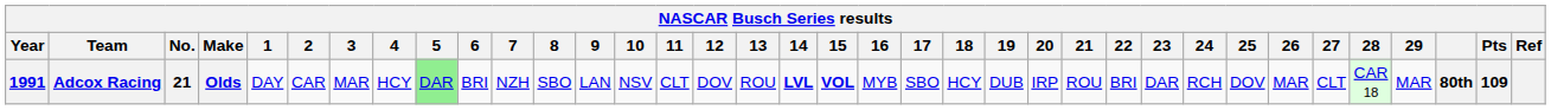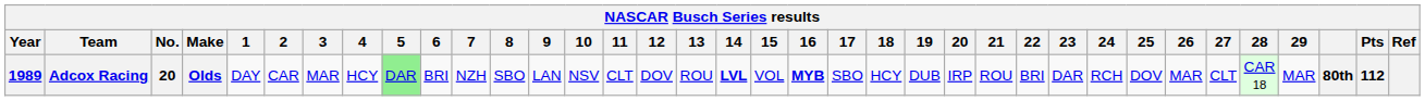 <table class="wikitable" style="text-align:center; font-size:75%">
 <tr>
 <th colspan=42><a href='#'>NASCAR</a> <a href='#'>Busch Series</a> results</th>
 </tr>
 <tr>
 <th>Year</th>
 <th>Team</th>
 <th>No.</th>
 <th>Make</th>
 <th>1</th>
 <th>2</th>
 <th>3</th>
 <th>4</th>
 <th>5</th>
 <th>6</th>
 <th>7</th>
 <th>8</th>
 <th>9</th>
 <th>10</th>
 <th>11</th>
 <th>12</th>
 <th>13</th>
 <th>14</th>
 <th>15</th>
 <th>16</th>
 <th>17</th>
 <th>18</th>
 <th>19</th>
 <th>20</th>
 <th>21</th>
 <th>22</th>
 <th>23</th>
 <th>24</th>
 <th>25</th>
 <th>26</th>
 <th>27</th>
 <th>28</th>
 <th>29</th>
 <th></th>
 <th>Pts</th>
 <th>Ref</th>
 </tr>
 <tr>
-<th><a href='#'>1991</a></th>
+<th><a href='#'>1989</a></th>
 <th><a href='#'>Adcox Racing</a></th>
-<th>21</th>
+<th>20</th>
 <th><a href='#'>Olds</a></th>
 <td><a href='#'>DAY</a></td>
 <td><a href='#'>CAR</a></td>
 <td><a href='#'>MAR</a></td>
 <td><a href='#'>HCY</a></td>
 <td style="background: lightgreen;"><a href='#'>DAR</a></td>
 <td><a href='#'>BRI</a></td>
 <td><a href='#'>NZH</a></td>
 <td><a href='#'>SBO</a></td>
 <td><a href='#'>LAN</a></td>
 <td><a href='#'>NSV</a></td>
 <td><a href='#'>CLT</a></td>
 <td><a href='#'>DOV</a></td>
 <td><a href='#'>ROU</a></td>
 <td><strong><a href='#'>LVL</a></strong></td>
-<td><strong><a href='#'>VOL</a></strong></td>
-<td><a href='#'>MYB</a></td>
+<td><a href='#'>VOL</a></td>
+<td><strong><a href='#'>MYB</a></strong></td>
 <td><a href='#'>SBO</a></td>
 <td><a href='#'>HCY</a></td>
 <td><a href='#'>DUB</a></td>
 <td><a href='#'>IRP</a></td>
 <td><a href='#'>ROU</a></td>
 <td><a href='#'>BRI</a></td>
 <td><a href='#'>DAR</a></td>
 <td><a href='#'>RCH</a></td>
 <td><a href='#'>DOV</a></td>
 <td><a href='#'>MAR</a></td>
 <td><a href='#'>CLT</a></td>
 <td style="background:#DFFFDF;"><a href='#'>CAR</a><br><small>18</small></td>
 <td><a href='#'>MAR</a></td>
 <th>80th</th>
-<th>109</th>
+<th>112</th>
 <th></th>
 </tr>
 </table>
